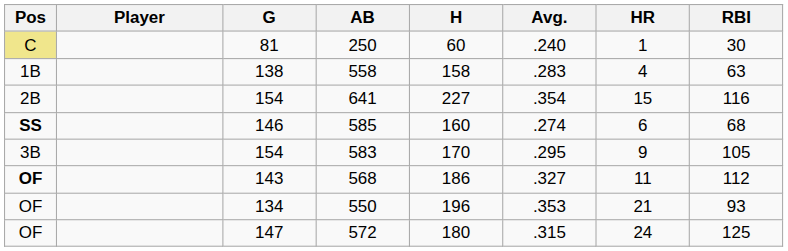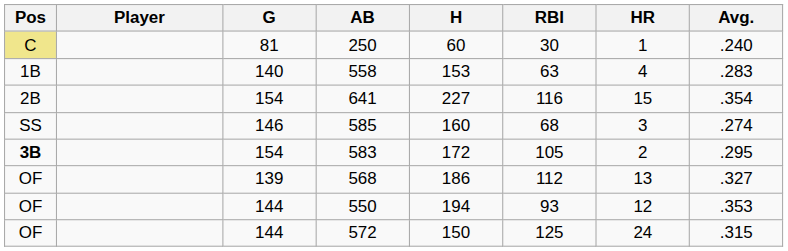 <table class="wikitable sortable">
 <tr>
 <th bgcolor="#DDDDFF" width="5%">Pos</th>
 <th bgcolor="#DDDDFF" width="16%">Player</th>
 <th bgcolor="#DDDDFF" width="9%">G</th>
 <th bgcolor="#DDDDFF" width="9%">AB</th>
 <th bgcolor="#DDDDFF" width="9%">H</th>
+<th bgcolor="#DDDDFF" width="9%">RBI</th>
+<th bgcolor="#DDDDFF" width="9%">HR</th>
 <th bgcolor="#DDDDFF" width="9%">Avg.</th>
-<th bgcolor="#DDDDFF" width="9%">HR</th>
-<th bgcolor="#DDDDFF" width="9%">RBI</th>
 </tr>
 <tr align="center">
 <td style="background: khaki;">C</td>
 <td></td>
 <td>81</td>
 <td>250</td>
 <td>60</td>
+<td>30</td>
+<td>1</td>
 <td>.240</td>
-<td>1</td>
-<td>30</td>
 </tr>
 <tr align="center">
 <td>1B</td>
 <td></td>
-<td>138</td>
+<td>140</td>
 <td>558</td>
-<td>158</td>
+<td>153</td>
+<td>63</td>
+<td>4</td>
 <td>.283</td>
-<td>4</td>
-<td>63</td>
 </tr>
 <tr align="center">
 <td>2B</td>
 <td></td>
 <td>154</td>
 <td>641</td>
 <td>227</td>
+<td>116</td>
+<td>15</td>
 <td>.354</td>
-<td>15</td>
-<td>116</td>
 </tr>
 <tr align="center">
-<td><strong>SS</strong></td>
+<td>SS</td>
 <td></td>
 <td>146</td>
 <td>585</td>
 <td>160</td>
+<td>68</td>
+<td>3</td>
 <td>.274</td>
-<td>6</td>
-<td>68</td>
 </tr>
 <tr align="center">
-<td>3B</td>
+<td><strong>3B</strong></td>
 <td></td>
 <td>154</td>
 <td>583</td>
-<td>170</td>
+<td>172</td>
+<td>105</td>
+<td>2</td>
 <td>.295</td>
-<td>9</td>
-<td>105</td>
-</tr>
-<tr align="center">
-<td><strong>OF</strong></td>
-<td></td>
-<td>143</td>
-<td>568</td>
-<td>186</td>
-<td>.327</td>
-<td>11</td>
-<td>112</td>
 </tr>
 <tr align="center">
 <td>OF</td>
 <td></td>
-<td>134</td>
-<td>550</td>
-<td>196</td>
-<td>.353</td>
-<td>21</td>
-<td>93</td>
+<td>139</td>
+<td>568</td>
+<td>186</td>
+<td>112</td>
+<td>13</td>
+<td>.327</td>
 </tr>
 <tr align="center">
 <td>OF</td>
 <td></td>
-<td>147</td>
+<td>144</td>
+<td>550</td>
+<td>194</td>
+<td>93</td>
+<td>12</td>
+<td>.353</td>
+</tr>
+<tr align="center">
+<td>OF</td>
+<td></td>
+<td>144</td>
 <td>572</td>
-<td>180</td>
+<td>150</td>
+<td>125</td>
+<td>24</td>
 <td>.315</td>
-<td>24</td>
-<td>125</td>
 </tr>
 </table>
